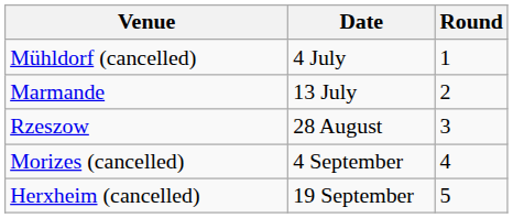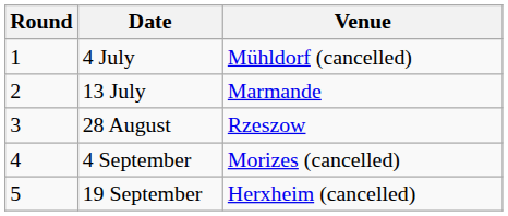 <table class="wikitable" style="font-size: 100%">
 <tr>
+<th width=30>Round</th>
+<th width=100>Date</th>
 <th width=200>Venue</th>
-<th width=100>Date</th>
-<th width=30>Round</th>
 </tr>
 <tr>
+<td>1</td>
+<td>4 July</td>
 <td> <a href='#'>Mühldorf</a> (cancelled)</td>
-<td>4 July</td>
-<td>1</td>
 </tr>
 <tr>
+<td>2</td>
+<td>13 July</td>
 <td> <a href='#'>Marmande</a></td>
-<td>13 July</td>
-<td>2</td>
 </tr>
 <tr>
+<td>3</td>
+<td>28 August</td>
 <td> <a href='#'>Rzeszow</a></td>
-<td>28 August</td>
-<td>3</td>
 </tr>
 <tr>
+<td>4</td>
+<td>4 September</td>
 <td> <a href='#'>Morizes</a> (cancelled)</td>
-<td>4 September</td>
-<td>4</td>
 </tr>
 <tr>
+<td>5</td>
+<td>19 September</td>
 <td> <a href='#'>Herxheim</a> (cancelled)</td>
-<td>19 September</td>
-<td>5</td>
 </tr>
 </table>
